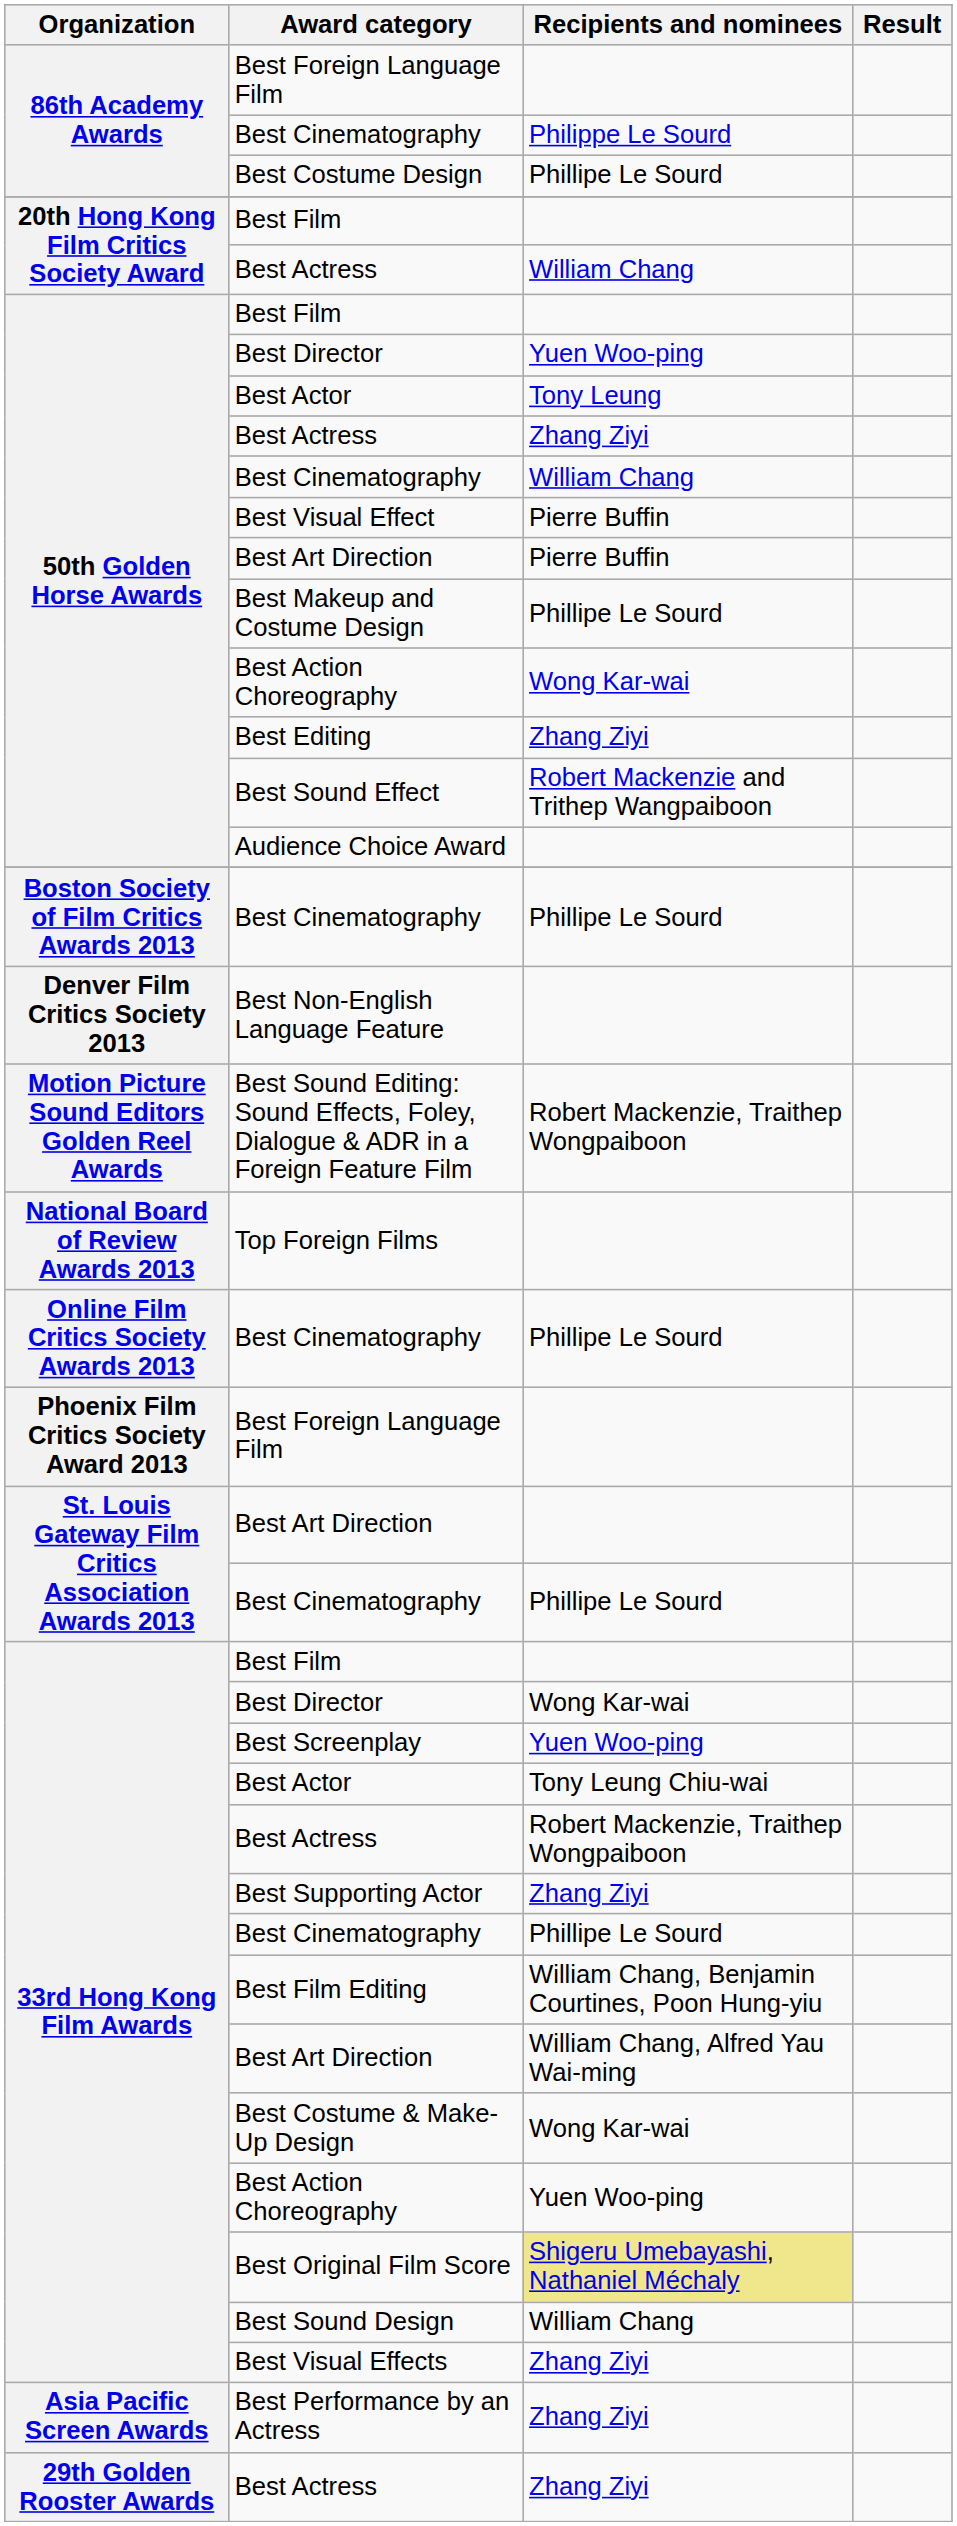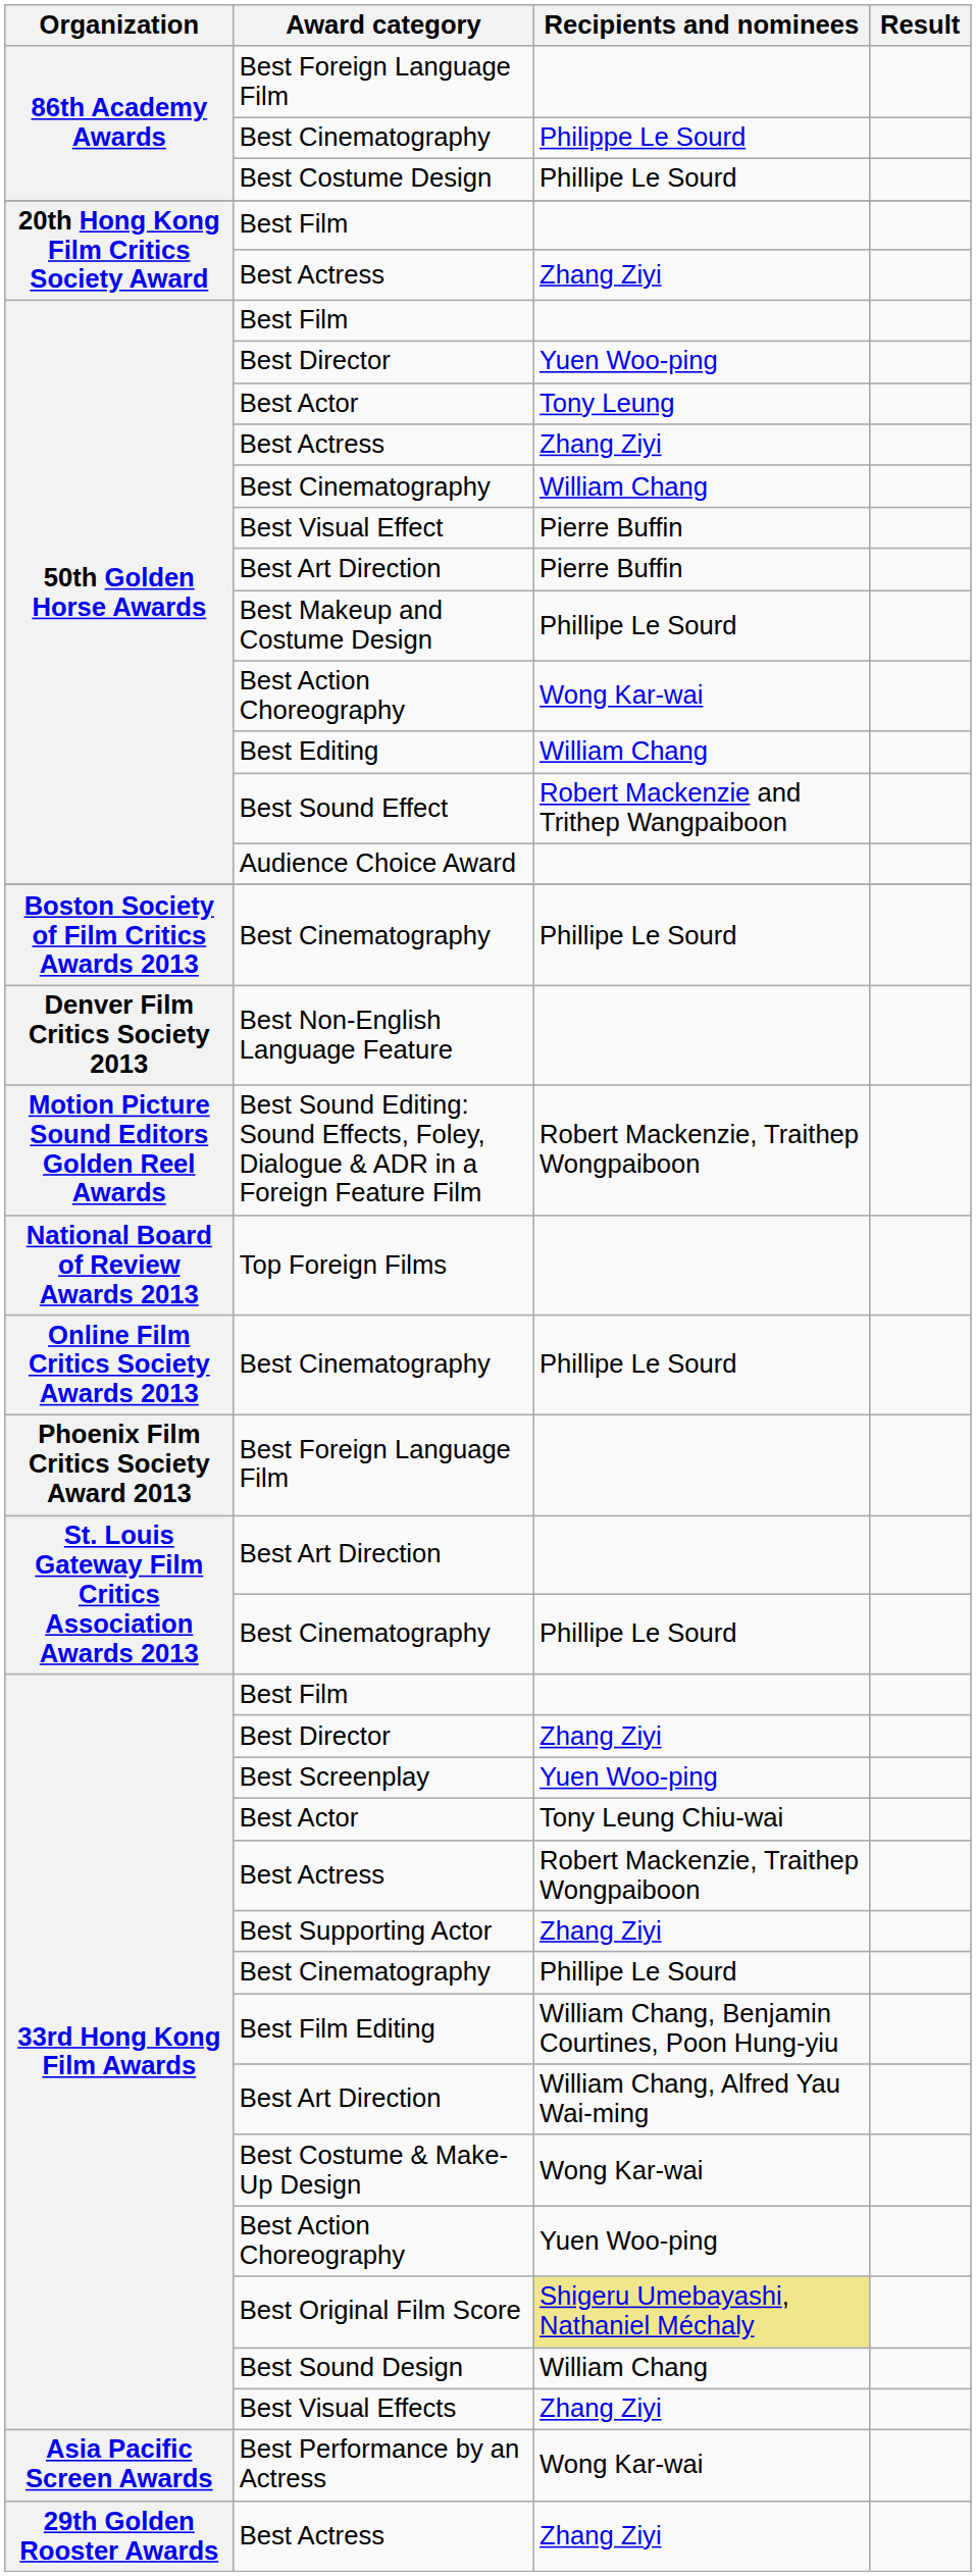 <table class="wikitable sortable" width="95%">
 <tr>
 <th scope="col" width="120">Organization</th>
 <th scope="col" width="160">Award category</th>
 <th scope="col" width="180">Recipients and nominees</th>
 <th scope="col" width="10">Result</th>
 </tr>
 <tr>
 <th scope="row" rowspan=3><a href='#'>86th Academy Awards</a></th>
 <td>Best Foreign Language Film</td>
 <td></td>
 <td></td>
 </tr>
 <tr>
 <td>Best Cinematography</td>
 <td><a href='#'>Philippe Le Sourd</a></td>
 <td></td>
 </tr>
 <tr>
 <td>Best Costume Design</td>
 <td>Phillipe Le Sourd</td>
 <td></td>
 </tr>
 <tr>
 </tr>
 <tr>
 <th scope="row" rowspan=2>20th <a href='#'>Hong Kong Film Critics Society Award</a></th>
 <td>Best Film</td>
 <td></td>
 <td></td>
 </tr>
 <tr>
 <td>Best Actress</td>
-<td><a href='#'>William Chang</a></td>
+<td><a href='#'>Zhang Ziyi</a></td>
 <td></td>
 </tr>
 <tr>
 <th scope="row" rowspan=12>50th <a href='#'>Golden Horse Awards</a></th>
 <td>Best Film</td>
 <td></td>
 <td></td>
 </tr>
 <tr>
 <td>Best Director</td>
 <td><a href='#'>Yuen Woo-ping</a></td>
 <td></td>
 </tr>
 <tr>
 <td>Best Actor</td>
 <td><a href='#'>Tony Leung</a></td>
 <td></td>
 </tr>
 <tr>
 <td>Best Actress</td>
 <td><a href='#'>Zhang Ziyi</a></td>
 <td></td>
 </tr>
 <tr>
 <td>Best Cinematography</td>
 <td><a href='#'>William Chang</a></td>
 <td></td>
 </tr>
 <tr>
 <td>Best Visual Effect</td>
 <td>Pierre Buffin</td>
 <td></td>
 </tr>
 <tr>
 <td>Best Art Direction</td>
 <td>Pierre Buffin</td>
 <td></td>
 </tr>
 <tr>
 <td>Best Makeup and Costume Design</td>
 <td>Phillipe Le Sourd</td>
 <td></td>
 </tr>
 <tr>
 <td>Best Action Choreography</td>
 <td><a href='#'>Wong Kar-wai</a></td>
 <td></td>
 </tr>
 <tr>
 <td>Best Editing</td>
-<td><a href='#'>Zhang Ziyi</a></td>
+<td><a href='#'>William Chang</a></td>
 <td></td>
 </tr>
 <tr>
 <td>Best Sound Effect</td>
 <td><a href='#'>Robert Mackenzie</a> and Trithep Wangpaiboon</td>
 <td></td>
 </tr>
 <tr>
 <td>Audience Choice Award</td>
 <td></td>
 <td></td>
 </tr>
 <tr>
 </tr>
 <tr>
 <th scope="row" rowspan=1><a href='#'>Boston Society of Film Critics Awards 2013</a></th>
 <td>Best Cinematography</td>
 <td>Phillipe Le Sourd</td>
 <td></td>
 </tr>
 <tr>
 <th>Denver Film Critics Society 2013</th>
 <td>Best Non-English Language Feature</td>
 <td></td>
 <td></td>
 </tr>
 <tr>
 <th scope="row" rowspan=1><a href='#'>Motion Picture Sound Editors Golden Reel Awards</a></th>
 <td>Best Sound Editing: Sound Effects, Foley, Dialogue & ADR in a Foreign Feature Film</td>
 <td>Robert Mackenzie, Traithep Wongpaiboon</td>
 <td></td>
 </tr>
 <tr>
 <th scope="row" rowspan=1><a href='#'>National Board of Review Awards 2013</a></th>
 <td>Top Foreign Films</td>
 <td></td>
 <td></td>
 </tr>
 <tr>
 <th scope="row" rowspan=1><a href='#'>Online Film Critics Society Awards 2013</a></th>
 <td>Best Cinematography</td>
 <td>Phillipe Le Sourd</td>
 <td></td>
 </tr>
 <tr>
 <th scope="row" rowspan=1>Phoenix Film Critics Society Award 2013</th>
 <td>Best Foreign Language Film</td>
 <td></td>
 <td></td>
 </tr>
 <tr>
 <th scope="row" rowspan=2><a href='#'>St. Louis Gateway Film Critics Association Awards 2013</a></th>
 <td>Best Art Direction</td>
 <td></td>
 <td></td>
 </tr>
 <tr>
 <td>Best Cinematography</td>
 <td>Phillipe Le Sourd</td>
 <td></td>
 </tr>
 <tr>
 <th scope="row" rowspan=14><a href='#'>33rd Hong Kong Film Awards</a></th>
 <td>Best Film</td>
 <td></td>
 <td></td>
 </tr>
 <tr>
 <td>Best Director</td>
-<td>Wong Kar-wai</td>
+<td><a href='#'>Zhang Ziyi</a></td>
 <td></td>
 </tr>
 <tr>
 <td>Best Screenplay</td>
 <td><a href='#'>Yuen Woo-ping</a></td>
 <td></td>
 </tr>
 <tr>
 <td>Best Actor</td>
 <td>Tony Leung Chiu-wai</td>
 <td></td>
 </tr>
 <tr>
 <td>Best Actress</td>
 <td>Robert Mackenzie, Traithep Wongpaiboon</td>
 <td></td>
 </tr>
 <tr>
 <td>Best Supporting Actor</td>
 <td><a href='#'>Zhang Ziyi</a></td>
 <td></td>
 </tr>
 <tr>
 <td>Best Cinematography</td>
 <td>Phillipe Le Sourd</td>
 <td></td>
 </tr>
 <tr>
 <td>Best Film Editing</td>
 <td>William Chang, Benjamin Courtines, Poon Hung-yiu</td>
 <td></td>
 </tr>
 <tr>
 <td>Best Art Direction</td>
 <td>William Chang, Alfred Yau Wai-ming</td>
 <td></td>
 </tr>
 <tr>
 <td>Best Costume & Make-Up Design</td>
 <td>Wong Kar-wai</td>
 <td></td>
 </tr>
 <tr>
 <td>Best Action Choreography</td>
 <td>Yuen Woo-ping</td>
 <td></td>
 </tr>
 <tr>
 <td>Best Original Film Score</td>
 <td style="background: khaki;"><a href='#'>Shigeru Umebayashi</a>, <a href='#'>Nathaniel Méchaly</a></td>
 <td></td>
 </tr>
 <tr>
 <td>Best Sound Design</td>
 <td>William Chang</td>
 <td></td>
 </tr>
 <tr>
 <td>Best Visual Effects</td>
 <td><a href='#'>Zhang Ziyi</a></td>
 <td></td>
 </tr>
 <tr>
 <th><a href='#'>Asia Pacific Screen Awards</a></th>
 <td>Best Performance by an Actress</td>
-<td><a href='#'>Zhang Ziyi</a></td>
+<td>Wong Kar-wai</td>
 <td></td>
 </tr>
 <tr>
 <th scope="row"><a href='#'>29th Golden Rooster Awards</a></th>
 <td>Best Actress</td>
 <td><a href='#'>Zhang Ziyi</a></td>
 <td></td>
 </tr>
 </table>
